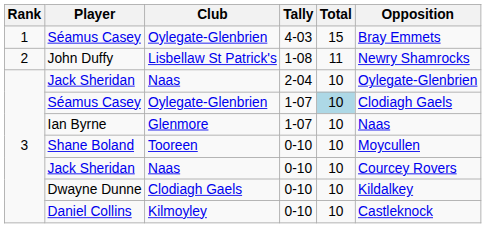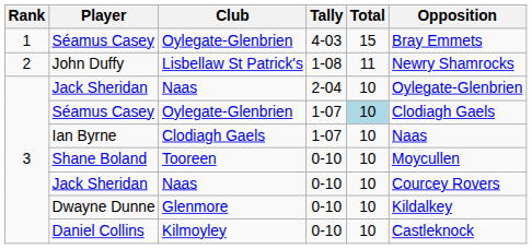 <table class="wikitable">
 <tr>
 <th>Rank</th>
 <th>Player</th>
 <th>Club</th>
 <th>Tally</th>
 <th>Total</th>
 <th>Opposition</th>
 </tr>
 <tr>
 <td rowspan="1" style="text-align:center;">1</td>
 <td><a href='#'>Séamus Casey</a></td>
 <td><a href='#'>Oylegate-Glenbrien</a></td>
 <td align=center>4-03</td>
 <td align=center>15</td>
 <td><a href='#'>Bray Emmets</a></td>
 </tr>
 <tr>
 <td rowspan="1" style="text-align:center;">2</td>
 <td>John Duffy</td>
 <td><a href='#'>Lisbellaw St Patrick's</a></td>
 <td align=center>1-08</td>
 <td align=center>11</td>
 <td><a href='#'>Newry Shamrocks</a></td>
 </tr>
 <tr>
 <td rowspan="7" style="text-align:center;">3</td>
 <td><a href='#'>Jack Sheridan</a></td>
 <td><a href='#'>Naas</a></td>
 <td align=center>2-04</td>
 <td align=center>10</td>
 <td><a href='#'>Oylegate-Glenbrien</a></td>
 </tr>
 <tr>
 <td><a href='#'>Séamus Casey</a></td>
 <td><a href='#'>Oylegate-Glenbrien</a></td>
 <td align=center>1-07</td>
 <td align=center style="background: lightblue;">10</td>
 <td><a href='#'>Clodiagh Gaels</a></td>
 </tr>
 <tr>
 <td>Ian Byrne</td>
-<td><a href='#'>Glenmore</a></td>
+<td><a href='#'>Clodiagh Gaels</a></td>
 <td align=center>1-07</td>
 <td align=center>10</td>
 <td><a href='#'>Naas</a></td>
 </tr>
 <tr>
 <td><a href='#'>Shane Boland</a></td>
 <td><a href='#'>Tooreen</a></td>
 <td align=center>0-10</td>
 <td align=center>10</td>
 <td><a href='#'>Moycullen</a></td>
 </tr>
 <tr>
 <td><a href='#'>Jack Sheridan</a></td>
 <td><a href='#'>Naas</a></td>
 <td align=center>0-10</td>
 <td align=center>10</td>
 <td><a href='#'>Courcey Rovers</a></td>
 </tr>
 <tr>
 <td>Dwayne Dunne</td>
-<td><a href='#'>Clodiagh Gaels</a></td>
+<td><a href='#'>Glenmore</a></td>
 <td align=center>0-10</td>
 <td align=center>10</td>
 <td><a href='#'>Kildalkey</a></td>
 </tr>
 <tr>
 <td><a href='#'>Daniel Collins</a></td>
 <td><a href='#'>Kilmoyley</a></td>
 <td align=center>0-10</td>
 <td align=center>10</td>
 <td><a href='#'>Castleknock</a></td>
 </tr>
 </table>
